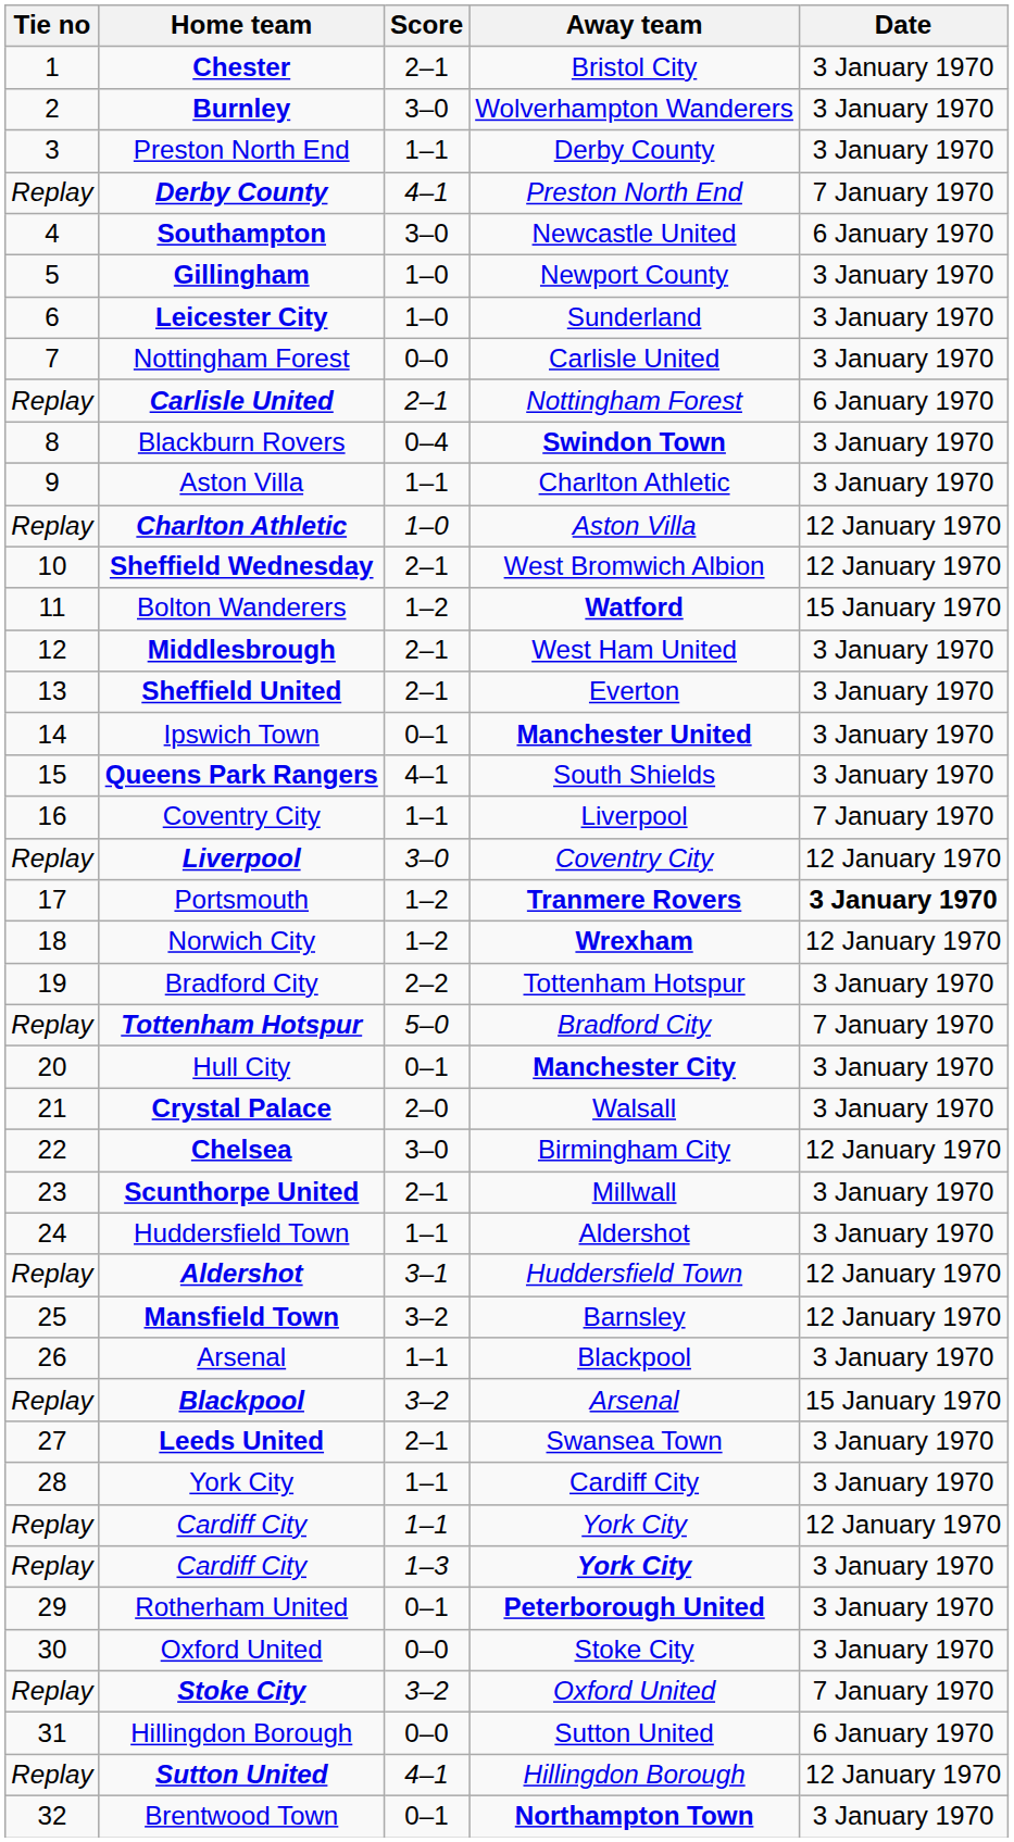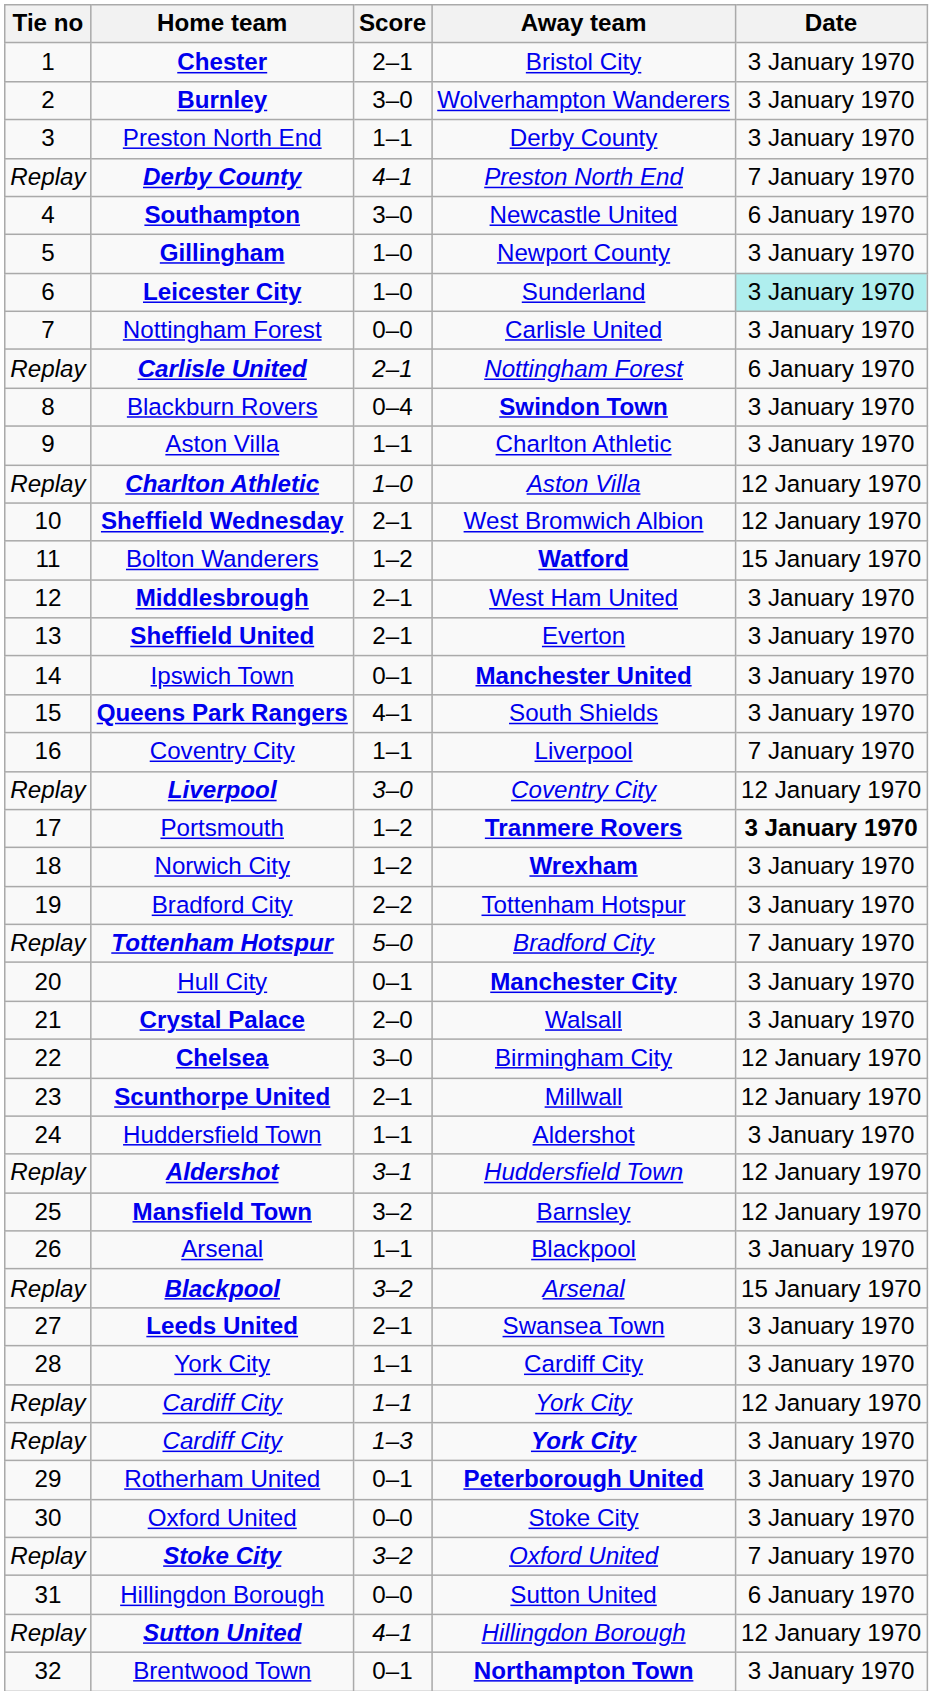 <table class="wikitable" style="text-align: center">
 <tr>
 <th>Tie no</th>
 <th>Home team</th>
 <th>Score</th>
 <th>Away team</th>
 <th>Date</th>
 </tr>
 <tr>
 <td>1</td>
 <td><strong><a href='#'>Chester</a></strong></td>
 <td>2–1</td>
 <td><a href='#'>Bristol City</a></td>
 <td>3 January 1970</td>
 </tr>
 <tr>
 <td>2</td>
 <td><strong><a href='#'>Burnley</a></strong></td>
 <td>3–0</td>
 <td><a href='#'>Wolverhampton Wanderers</a></td>
 <td>3 January 1970</td>
 </tr>
 <tr>
 <td>3</td>
 <td><a href='#'>Preston North End</a></td>
 <td>1–1</td>
 <td><a href='#'>Derby County</a></td>
 <td>3 January 1970</td>
 </tr>
 <tr>
 <td><em>Replay</em></td>
 <td><strong><em><a href='#'>Derby County</a></em></strong></td>
 <td><em>4–1</em></td>
 <td><em><a href='#'>Preston North End</a></em></td>
 <td>7 January 1970</td>
 </tr>
 <tr>
 <td>4</td>
 <td><strong><a href='#'>Southampton</a></strong></td>
 <td>3–0</td>
 <td><a href='#'>Newcastle United</a></td>
 <td>6 January 1970</td>
 </tr>
 <tr>
 <td>5</td>
 <td><strong><a href='#'>Gillingham</a></strong></td>
 <td>1–0</td>
 <td><a href='#'>Newport County</a></td>
 <td>3 January 1970</td>
 </tr>
 <tr>
 <td>6</td>
 <td><strong><a href='#'>Leicester City</a></strong></td>
 <td>1–0</td>
 <td><a href='#'>Sunderland</a></td>
-<td>3 January 1970</td>
+<td style="background: paleturquoise;">3 January 1970</td>
 </tr>
 <tr>
 <td>7</td>
 <td><a href='#'>Nottingham Forest</a></td>
 <td>0–0</td>
 <td><a href='#'>Carlisle United</a></td>
 <td>3 January 1970</td>
 </tr>
 <tr>
 <td><em>Replay</em></td>
 <td><strong><em><a href='#'>Carlisle United</a></em></strong></td>
 <td><em>2–1</em></td>
 <td><em><a href='#'>Nottingham Forest</a></em></td>
 <td>6 January 1970</td>
 </tr>
 <tr>
 <td>8</td>
 <td><a href='#'>Blackburn Rovers</a></td>
 <td>0–4</td>
 <td><strong><a href='#'>Swindon Town</a></strong></td>
 <td>3 January 1970</td>
 </tr>
 <tr>
 <td>9</td>
 <td><a href='#'>Aston Villa</a></td>
 <td>1–1</td>
 <td><a href='#'>Charlton Athletic</a></td>
 <td>3 January 1970</td>
 </tr>
 <tr>
 <td><em>Replay</em></td>
 <td><strong><em><a href='#'>Charlton Athletic</a></em></strong></td>
 <td><em>1–0</em></td>
 <td><em><a href='#'>Aston Villa</a></em></td>
 <td>12 January 1970</td>
 </tr>
 <tr>
 <td>10</td>
 <td><strong><a href='#'>Sheffield Wednesday</a></strong></td>
 <td>2–1</td>
 <td><a href='#'>West Bromwich Albion</a></td>
 <td>12 January 1970</td>
 </tr>
 <tr>
 <td>11</td>
 <td><a href='#'>Bolton Wanderers</a></td>
 <td>1–2</td>
 <td><strong><a href='#'>Watford</a></strong></td>
 <td>15 January 1970</td>
 </tr>
 <tr>
 <td>12</td>
 <td><strong><a href='#'>Middlesbrough</a></strong></td>
 <td>2–1</td>
 <td><a href='#'>West Ham United</a></td>
 <td>3 January 1970</td>
 </tr>
 <tr>
 <td>13</td>
 <td><strong><a href='#'>Sheffield United</a></strong></td>
 <td>2–1</td>
 <td><a href='#'>Everton</a></td>
 <td>3 January 1970</td>
 </tr>
 <tr>
 <td>14</td>
 <td><a href='#'>Ipswich Town</a></td>
 <td>0–1</td>
 <td><strong><a href='#'>Manchester United</a></strong></td>
 <td>3 January 1970</td>
 </tr>
 <tr>
 <td>15</td>
 <td><strong><a href='#'>Queens Park Rangers</a></strong></td>
 <td>4–1</td>
 <td><a href='#'>South Shields</a></td>
 <td>3 January 1970</td>
 </tr>
 <tr>
 <td>16</td>
 <td><a href='#'>Coventry City</a></td>
 <td>1–1</td>
 <td><a href='#'>Liverpool</a></td>
 <td>7 January 1970</td>
 </tr>
 <tr>
 <td><em>Replay</em></td>
 <td><strong><em><a href='#'>Liverpool</a></em></strong></td>
 <td><em>3–0</em></td>
 <td><em><a href='#'>Coventry City</a></em></td>
 <td>12 January 1970</td>
 </tr>
 <tr>
 <td>17</td>
 <td><a href='#'>Portsmouth</a></td>
 <td>1–2</td>
 <td><strong><a href='#'>Tranmere Rovers</a></strong></td>
 <td><strong>3 January 1970</strong></td>
 </tr>
 <tr>
 <td>18</td>
 <td><a href='#'>Norwich City</a></td>
 <td>1–2</td>
 <td><strong><a href='#'>Wrexham</a></strong></td>
-<td>12 January 1970</td>
+<td>3 January 1970</td>
 </tr>
 <tr>
 <td>19</td>
 <td><a href='#'>Bradford City</a></td>
 <td>2–2</td>
 <td><a href='#'>Tottenham Hotspur</a></td>
 <td>3 January 1970</td>
 </tr>
 <tr>
 <td><em>Replay</em></td>
 <td><strong><em><a href='#'>Tottenham Hotspur</a></em></strong></td>
 <td><em>5–0</em></td>
 <td><em><a href='#'>Bradford City</a></em></td>
 <td>7 January 1970</td>
 </tr>
 <tr>
 <td>20</td>
 <td><a href='#'>Hull City</a></td>
 <td>0–1</td>
 <td><strong><a href='#'>Manchester City</a></strong></td>
 <td>3 January 1970</td>
 </tr>
 <tr>
 <td>21</td>
 <td><strong><a href='#'>Crystal Palace</a></strong></td>
 <td>2–0</td>
 <td><a href='#'>Walsall</a></td>
 <td>3 January 1970</td>
 </tr>
 <tr>
 <td>22</td>
 <td><strong><a href='#'>Chelsea</a></strong></td>
 <td>3–0</td>
 <td><a href='#'>Birmingham City</a></td>
 <td>12 January 1970</td>
 </tr>
 <tr>
 <td>23</td>
 <td><strong><a href='#'>Scunthorpe United</a></strong></td>
 <td>2–1</td>
 <td><a href='#'>Millwall</a></td>
-<td>3 January 1970</td>
+<td>12 January 1970</td>
 </tr>
 <tr>
 <td>24</td>
 <td><a href='#'>Huddersfield Town</a></td>
 <td>1–1</td>
 <td><a href='#'>Aldershot</a></td>
 <td>3 January 1970</td>
 </tr>
 <tr>
 <td><em>Replay</em></td>
 <td><strong><em><a href='#'>Aldershot</a></em></strong></td>
 <td><em>3–1</em></td>
 <td><em><a href='#'>Huddersfield Town</a></em></td>
 <td>12 January 1970</td>
 </tr>
 <tr>
 <td>25</td>
 <td><strong><a href='#'>Mansfield Town</a></strong></td>
 <td>3–2</td>
 <td><a href='#'>Barnsley</a></td>
 <td>12 January 1970</td>
 </tr>
 <tr>
 <td>26</td>
 <td><a href='#'>Arsenal</a></td>
 <td>1–1</td>
 <td><a href='#'>Blackpool</a></td>
 <td>3 January 1970</td>
 </tr>
 <tr>
 <td><em>Replay</em></td>
 <td><strong><em><a href='#'>Blackpool</a></em></strong></td>
 <td><em>3–2</em></td>
 <td><em><a href='#'>Arsenal</a></em></td>
 <td>15 January 1970</td>
 </tr>
 <tr>
 <td>27</td>
 <td><strong><a href='#'>Leeds United</a></strong></td>
 <td>2–1</td>
 <td><a href='#'>Swansea Town</a></td>
 <td>3 January 1970</td>
 </tr>
 <tr>
 <td>28</td>
 <td><a href='#'>York City</a></td>
 <td>1–1</td>
 <td><a href='#'>Cardiff City</a></td>
 <td>3 January 1970</td>
 </tr>
 <tr>
 <td><em>Replay</em></td>
 <td><em><a href='#'>Cardiff City</a></em></td>
 <td><em>1–1</em></td>
 <td><em><a href='#'>York City</a></em></td>
 <td>12 January 1970</td>
 </tr>
 <tr>
 <td><em>Replay</em></td>
 <td><em><a href='#'>Cardiff City</a></em></td>
 <td><em>1–3</em></td>
 <td><strong><em><a href='#'>York City</a></em></strong></td>
 <td>3 January 1970</td>
 </tr>
 <tr>
 <td>29</td>
 <td><a href='#'>Rotherham United</a></td>
 <td>0–1</td>
 <td><strong><a href='#'>Peterborough United</a></strong></td>
 <td>3 January 1970</td>
 </tr>
 <tr>
 <td>30</td>
 <td><a href='#'>Oxford United</a></td>
 <td>0–0</td>
 <td><a href='#'>Stoke City</a></td>
 <td>3 January 1970</td>
 </tr>
 <tr>
 <td><em>Replay</em></td>
 <td><strong><em><a href='#'>Stoke City</a></em></strong></td>
 <td><em>3–2</em></td>
 <td><em><a href='#'>Oxford United</a></em></td>
 <td>7 January 1970</td>
 </tr>
 <tr>
 <td>31</td>
 <td><a href='#'>Hillingdon Borough</a></td>
 <td>0–0</td>
 <td><a href='#'>Sutton United</a></td>
 <td>6 January 1970</td>
 </tr>
 <tr>
 <td><em>Replay</em></td>
 <td><strong><em><a href='#'>Sutton United</a></em></strong></td>
 <td><em>4–1</em></td>
 <td><em><a href='#'>Hillingdon Borough</a></em></td>
 <td>12 January 1970</td>
 </tr>
 <tr>
 <td>32</td>
 <td><a href='#'>Brentwood Town</a></td>
 <td>0–1</td>
 <td><strong><a href='#'>Northampton Town</a></strong></td>
 <td>3 January 1970</td>
 </tr>
 </table>
